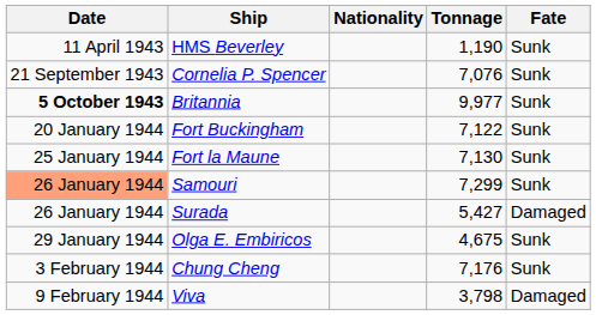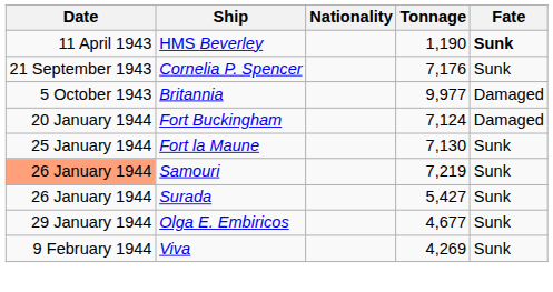 <table class="wikitable sortable" style="margin: 1em auto 1em auto;" style="margin: 1em auto 1em auto;"|->
 <tr>
 <th>Date</th>
 <th>Ship</th>
 <th>Nationality</th>
 <th>Tonnage</th>
 <th>Fate</th>
 </tr>
 <tr>
 <td align="right">11 April 1943</td>
 <td align="left"><a href='#'>HMS <em>Beverley</em></a></td>
 <td align="left"></td>
 <td align="right">1,190</td>
-<td align="left">Sunk</td>
+<td align="left"><strong>Sunk</strong></td>
 </tr>
 <tr>
 <td align="right">21 September 1943</td>
 <td align="left"><a href='#'><em>Cornelia P. Spencer</em></a></td>
 <td align="left"></td>
-<td align="right">7,076</td>
+<td align="right">7,176</td>
 <td align="left">Sunk</td>
 </tr>
 <tr>
-<td align="right"><strong>5 October 1943</strong></td>
+<td align="right">5 October 1943</td>
 <td align="left"><a href='#'><em>Britannia</em></a></td>
 <td align="left"></td>
 <td align="right">9,977</td>
-<td align="left">Sunk</td>
+<td align="left">Damaged</td>
 </tr>
 <tr>
 <td align="right">20 January 1944</td>
 <td align="left"><a href='#'><em>Fort Buckingham</em></a></td>
 <td align="left"></td>
-<td align="right">7,122</td>
-<td align="left">Sunk</td>
+<td align="right">7,124</td>
+<td align="left">Damaged</td>
 </tr>
 <tr>
 <td align="right">25 January 1944</td>
 <td align="left"><a href='#'><em>Fort la Maune</em></a></td>
 <td align="left"></td>
 <td align="right">7,130</td>
 <td align="left">Sunk</td>
 </tr>
 <tr>
 <td align="right" style="background: lightsalmon;">26 January 1944</td>
 <td align="left"><a href='#'><em>Samouri</em></a></td>
 <td align="left"></td>
-<td align="right">7,299</td>
+<td align="right">7,219</td>
 <td align="left">Sunk</td>
 </tr>
 <tr>
 <td align="right">26 January 1944</td>
 <td align="left"><a href='#'><em>Surada</em></a></td>
 <td align="left"></td>
 <td align="right">5,427</td>
-<td align="left">Damaged</td>
+<td align="left">Sunk</td>
 </tr>
 <tr>
 <td align="right">29 January 1944</td>
 <td align="left"><a href='#'><em>Olga E. Embiricos</em></a></td>
 <td align="left"></td>
-<td align="right">4,675</td>
-<td align="left">Sunk</td>
-</tr>
-<tr>
-<td align="right">3 February 1944</td>
-<td align="left"><a href='#'><em>Chung Cheng</em></a></td>
-<td align="left"></td>
-<td align="right">7,176</td>
+<td align="right">4,677</td>
 <td align="left">Sunk</td>
 </tr>
 <tr>
 <td align="right">9 February 1944</td>
 <td align="left"><a href='#'><em>Viva</em></a></td>
 <td align="left"></td>
-<td align="right">3,798</td>
-<td align="left">Damaged</td>
+<td align="right">4,269</td>
+<td align="left">Sunk</td>
 </tr>
 </table>
